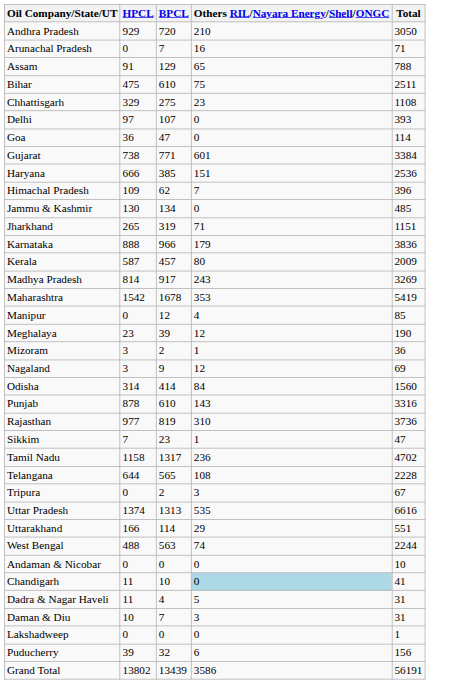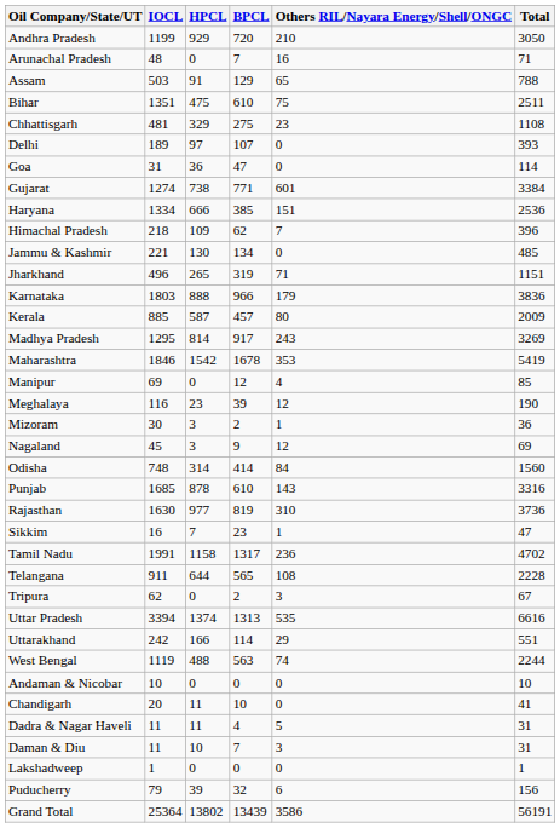 <table class="wikitable sortable">
 <tr>
 <th>Oil Company/State/UT</th>
+<th><a href='#'>IOCL</a></th>
 <th><a href='#'>HPCL</a></th>
 <th><a href='#'>BPCL</a></th>
 <th>Others <a href='#'>RIL</a>/<a href='#'>Nayara Energy</a>/<a href='#'>Shell</a>/<a href='#'>ONGC</a></th>
 <th>Total</th>
 </tr>
 <tr>
 <td>Andhra Pradesh</td>
+<td>1199</td>
 <td>929</td>
 <td>720</td>
 <td>210</td>
 <td>3050</td>
 </tr>
 <tr>
 <td>Arunachal Pradesh</td>
+<td>48</td>
 <td>0</td>
 <td>7</td>
 <td>16</td>
 <td>71</td>
 </tr>
 <tr>
 <td>Assam</td>
+<td>503</td>
 <td>91</td>
 <td>129</td>
 <td>65</td>
 <td>788</td>
 </tr>
 <tr>
 <td>Bihar</td>
+<td>1351</td>
 <td>475</td>
 <td>610</td>
 <td>75</td>
 <td>2511</td>
 </tr>
 <tr>
 <td>Chhattisgarh</td>
+<td>481</td>
 <td>329</td>
 <td>275</td>
 <td>23</td>
 <td>1108</td>
 </tr>
 <tr>
 <td>Delhi</td>
+<td>189</td>
 <td>97</td>
 <td>107</td>
 <td>0</td>
 <td>393</td>
 </tr>
 <tr>
 <td>Goa</td>
+<td>31</td>
 <td>36</td>
 <td>47</td>
 <td>0</td>
 <td>114</td>
 </tr>
 <tr>
 <td>Gujarat</td>
+<td>1274</td>
 <td>738</td>
 <td>771</td>
 <td>601</td>
 <td>3384</td>
 </tr>
 <tr>
 <td>Haryana</td>
+<td>1334</td>
 <td>666</td>
 <td>385</td>
 <td>151</td>
 <td>2536</td>
 </tr>
 <tr>
 <td>Himachal Pradesh</td>
+<td>218</td>
 <td>109</td>
 <td>62</td>
 <td>7</td>
 <td>396</td>
 </tr>
 <tr>
 <td>Jammu & Kashmir</td>
+<td>221</td>
 <td>130</td>
 <td>134</td>
 <td>0</td>
 <td>485</td>
 </tr>
 <tr>
 <td>Jharkhand</td>
+<td>496</td>
 <td>265</td>
 <td>319</td>
 <td>71</td>
 <td>1151</td>
 </tr>
 <tr>
 <td>Karnataka</td>
+<td>1803</td>
 <td>888</td>
 <td>966</td>
 <td>179</td>
 <td>3836</td>
 </tr>
 <tr>
 <td>Kerala</td>
+<td>885</td>
 <td>587</td>
 <td>457</td>
 <td>80</td>
 <td>2009</td>
 </tr>
 <tr>
 <td>Madhya Pradesh</td>
+<td>1295</td>
 <td>814</td>
 <td>917</td>
 <td>243</td>
 <td>3269</td>
 </tr>
 <tr>
 <td>Maharashtra</td>
+<td>1846</td>
 <td>1542</td>
 <td>1678</td>
 <td>353</td>
 <td>5419</td>
 </tr>
 <tr>
 <td>Manipur</td>
+<td>69</td>
 <td>0</td>
 <td>12</td>
 <td>4</td>
 <td>85</td>
 </tr>
 <tr>
 <td>Meghalaya</td>
+<td>116</td>
 <td>23</td>
 <td>39</td>
 <td>12</td>
 <td>190</td>
 </tr>
 <tr>
 <td>Mizoram</td>
+<td>30</td>
 <td>3</td>
 <td>2</td>
 <td>1</td>
 <td>36</td>
 </tr>
 <tr>
 <td>Nagaland</td>
+<td>45</td>
 <td>3</td>
 <td>9</td>
 <td>12</td>
 <td>69</td>
 </tr>
 <tr>
 <td>Odisha</td>
+<td>748</td>
 <td>314</td>
 <td>414</td>
 <td>84</td>
 <td>1560</td>
 </tr>
 <tr>
 <td>Punjab</td>
+<td>1685</td>
 <td>878</td>
 <td>610</td>
 <td>143</td>
 <td>3316</td>
 </tr>
 <tr>
 <td>Rajasthan</td>
+<td>1630</td>
 <td>977</td>
 <td>819</td>
 <td>310</td>
 <td>3736</td>
 </tr>
 <tr>
 <td>Sikkim</td>
+<td>16</td>
 <td>7</td>
 <td>23</td>
 <td>1</td>
 <td>47</td>
 </tr>
 <tr>
 <td>Tamil Nadu</td>
+<td>1991</td>
 <td>1158</td>
 <td>1317</td>
 <td>236</td>
 <td>4702</td>
 </tr>
 <tr>
 <td>Telangana</td>
+<td>911</td>
 <td>644</td>
 <td>565</td>
 <td>108</td>
 <td>2228</td>
 </tr>
 <tr>
 <td>Tripura</td>
+<td>62</td>
 <td>0</td>
 <td>2</td>
 <td>3</td>
 <td>67</td>
 </tr>
 <tr>
 <td>Uttar Pradesh</td>
+<td>3394</td>
 <td>1374</td>
 <td>1313</td>
 <td>535</td>
 <td>6616</td>
 </tr>
 <tr>
 <td>Uttarakhand</td>
+<td>242</td>
 <td>166</td>
 <td>114</td>
 <td>29</td>
 <td>551</td>
 </tr>
 <tr>
 <td>West Bengal</td>
+<td>1119</td>
 <td>488</td>
 <td>563</td>
 <td>74</td>
 <td>2244</td>
 </tr>
 <tr>
 <td>Andaman & Nicobar</td>
+<td>10</td>
 <td>0</td>
 <td>0</td>
 <td>0</td>
 <td>10</td>
 </tr>
 <tr>
 <td>Chandigarh</td>
+<td>20</td>
 <td>11</td>
 <td>10</td>
-<td style="background: lightblue;">0</td>
+<td>0</td>
 <td>41</td>
 </tr>
 <tr>
 <td>Dadra & Nagar Haveli</td>
+<td>11</td>
 <td>11</td>
 <td>4</td>
 <td>5</td>
 <td>31</td>
 </tr>
 <tr>
 <td>Daman & Diu</td>
+<td>11</td>
 <td>10</td>
 <td>7</td>
 <td>3</td>
 <td>31</td>
 </tr>
 <tr>
 <td>Lakshadweep</td>
+<td>1</td>
 <td>0</td>
 <td>0</td>
 <td>0</td>
 <td>1</td>
 </tr>
 <tr>
 <td>Puducherry</td>
+<td>79</td>
 <td>39</td>
 <td>32</td>
 <td>6</td>
 <td>156</td>
 </tr>
 <tr>
 <td>Grand Total</td>
+<td>25364</td>
 <td>13802</td>
 <td>13439</td>
 <td>3586</td>
 <td>56191</td>
 </tr>
 </table>
